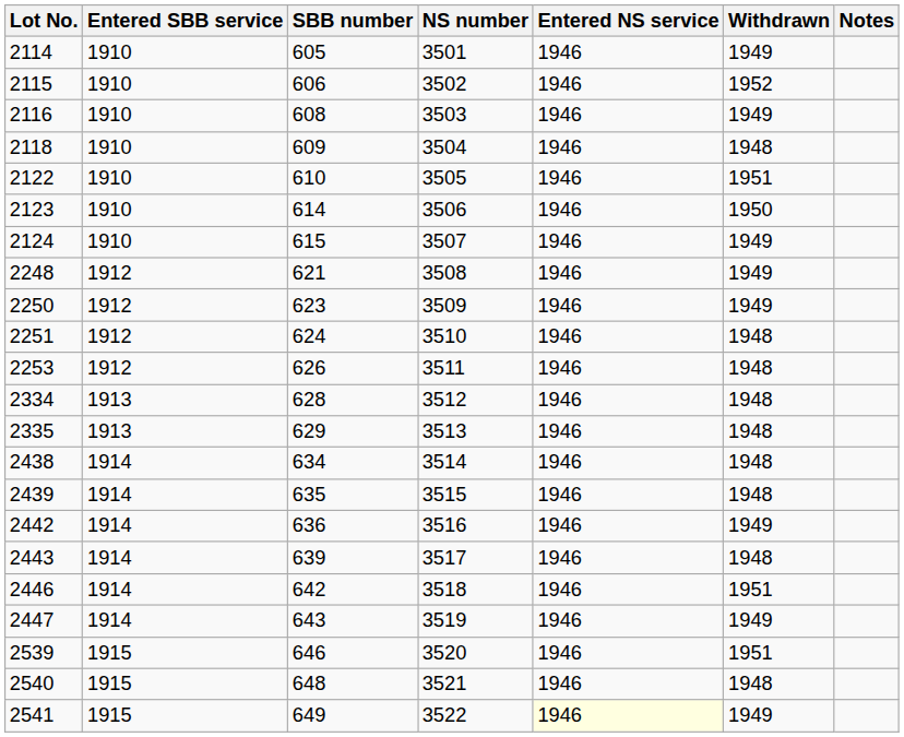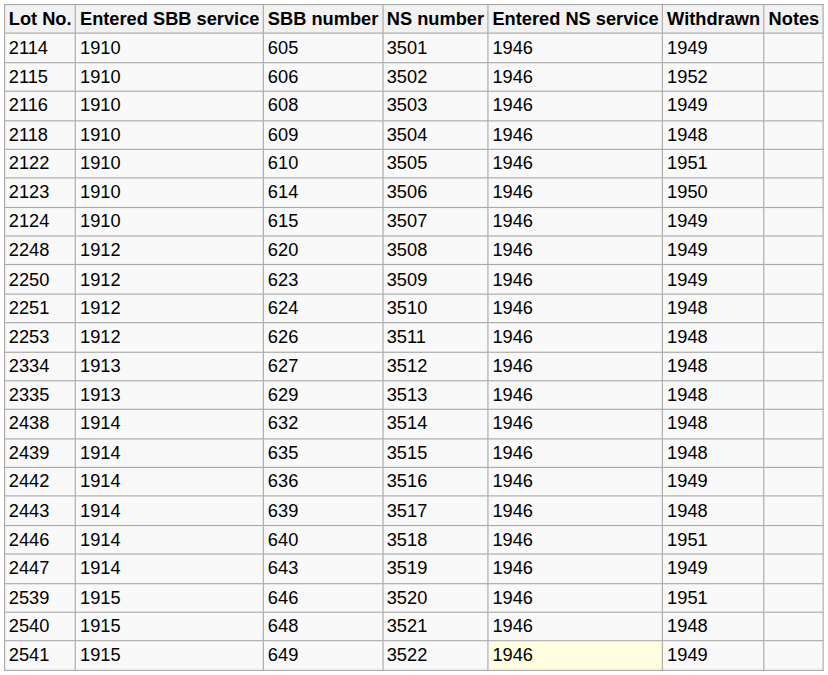 <table class="wikitable" style="float">
 <tr>
 <th>Lot No.</th>
 <th>Entered SBB service</th>
 <th>SBB number</th>
 <th>NS number</th>
 <th>Entered NS service</th>
 <th>Withdrawn</th>
 <th>Notes</th>
 </tr>
 <tr>
 <td>2114</td>
 <td>1910</td>
 <td>605</td>
 <td>3501</td>
 <td>1946</td>
 <td>1949</td>
 <td></td>
 </tr>
 <tr>
 <td>2115</td>
 <td>1910</td>
 <td>606</td>
 <td>3502</td>
 <td>1946</td>
 <td>1952</td>
 <td></td>
 </tr>
 <tr>
 <td>2116</td>
 <td>1910</td>
 <td>608</td>
 <td>3503</td>
 <td>1946</td>
 <td>1949</td>
 <td></td>
 </tr>
 <tr>
 <td>2118</td>
 <td>1910</td>
 <td>609</td>
 <td>3504</td>
 <td>1946</td>
 <td>1948</td>
 <td></td>
 </tr>
 <tr>
 <td>2122</td>
 <td>1910</td>
 <td>610</td>
 <td>3505</td>
 <td>1946</td>
 <td>1951</td>
 <td></td>
 </tr>
 <tr>
 <td>2123</td>
 <td>1910</td>
 <td>614</td>
 <td>3506</td>
 <td>1946</td>
 <td>1950</td>
 <td></td>
 </tr>
 <tr>
 <td>2124</td>
 <td>1910</td>
 <td>615</td>
 <td>3507</td>
 <td>1946</td>
 <td>1949</td>
 <td></td>
 </tr>
 <tr>
 <td>2248</td>
 <td>1912</td>
-<td>621</td>
+<td>620</td>
 <td>3508</td>
 <td>1946</td>
 <td>1949</td>
 <td></td>
 </tr>
 <tr>
 <td>2250</td>
 <td>1912</td>
 <td>623</td>
 <td>3509</td>
 <td>1946</td>
 <td>1949</td>
 <td></td>
 </tr>
 <tr>
 <td>2251</td>
 <td>1912</td>
 <td>624</td>
 <td>3510</td>
 <td>1946</td>
 <td>1948</td>
 <td></td>
 </tr>
 <tr>
 <td>2253</td>
 <td>1912</td>
 <td>626</td>
 <td>3511</td>
 <td>1946</td>
 <td>1948</td>
 <td></td>
 </tr>
 <tr>
 <td>2334</td>
 <td>1913</td>
-<td>628</td>
+<td>627</td>
 <td>3512</td>
 <td>1946</td>
 <td>1948</td>
 <td></td>
 </tr>
 <tr>
 <td>2335</td>
 <td>1913</td>
 <td>629</td>
 <td>3513</td>
 <td>1946</td>
 <td>1948</td>
 <td></td>
 </tr>
 <tr>
 <td>2438</td>
 <td>1914</td>
-<td>634</td>
+<td>632</td>
 <td>3514</td>
 <td>1946</td>
 <td>1948</td>
 <td></td>
 </tr>
 <tr>
 <td>2439</td>
 <td>1914</td>
 <td>635</td>
 <td>3515</td>
 <td>1946</td>
 <td>1948</td>
 <td></td>
 </tr>
 <tr>
 <td>2442</td>
 <td>1914</td>
 <td>636</td>
 <td>3516</td>
 <td>1946</td>
 <td>1949</td>
 <td></td>
 </tr>
 <tr>
 <td>2443</td>
 <td>1914</td>
 <td>639</td>
 <td>3517</td>
 <td>1946</td>
 <td>1948</td>
 <td></td>
 </tr>
 <tr>
 <td>2446</td>
 <td>1914</td>
-<td>642</td>
+<td>640</td>
 <td>3518</td>
 <td>1946</td>
 <td>1951</td>
 <td></td>
 </tr>
 <tr>
 <td>2447</td>
 <td>1914</td>
 <td>643</td>
 <td>3519</td>
 <td>1946</td>
 <td>1949</td>
 <td></td>
 </tr>
 <tr>
 <td>2539</td>
 <td>1915</td>
 <td>646</td>
 <td>3520</td>
 <td>1946</td>
 <td>1951</td>
 <td></td>
 </tr>
 <tr>
 <td>2540</td>
 <td>1915</td>
 <td>648</td>
 <td>3521</td>
 <td>1946</td>
 <td>1948</td>
 <td></td>
 </tr>
 <tr>
 <td>2541</td>
 <td>1915</td>
 <td>649</td>
 <td>3522</td>
 <td style="background: lightyellow;">1946</td>
 <td>1949</td>
 <td></td>
 </tr>
 </table>
